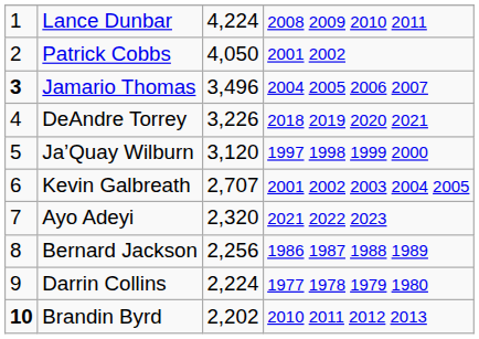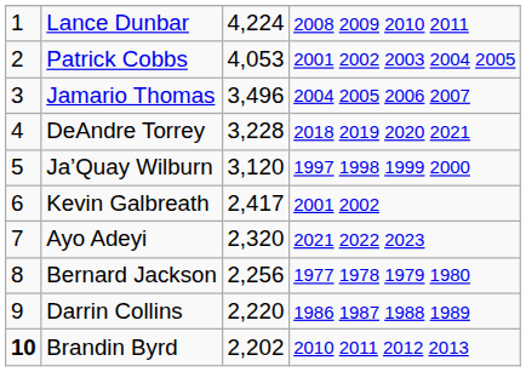 <table class="wikitable">
 <tr>
 </tr>
 <tr>
 <td>1</td>
 <td><a href='#'>Lance Dunbar</a></td>
 <td>4,224</td>
 <td style="font-size:80%;"><a href='#'>2008</a> <a href='#'>2009</a> <a href='#'>2010</a> <a href='#'>2011</a></td>
 </tr>
 <tr>
 <td>2</td>
 <td><a href='#'>Patrick Cobbs</a></td>
-<td>4,050</td>
-<td style="font-size:80%;"><a href='#'>2001</a> <a href='#'>2002</a></td>
+<td>4,053</td>
+<td style="font-size:80%;"><a href='#'>2001</a> <a href='#'>2002</a> <a href='#'>2003</a> <a href='#'>2004</a> <a href='#'>2005</a></td>
 </tr>
 <tr>
-<td><strong>3</strong></td>
+<td>3</td>
 <td><a href='#'>Jamario Thomas</a></td>
 <td>3,496</td>
 <td style="font-size:80%;"><a href='#'>2004</a> <a href='#'>2005</a> <a href='#'>2006</a> <a href='#'>2007</a></td>
 </tr>
 <tr>
 <td>4</td>
 <td>DeAndre Torrey</td>
-<td>3,226</td>
+<td>3,228</td>
 <td style="font-size:80%;"><a href='#'>2018</a> <a href='#'>2019</a> <a href='#'>2020</a> <a href='#'>2021</a></td>
 </tr>
 <tr>
 <td>5</td>
 <td>Ja’Quay Wilburn</td>
 <td>3,120</td>
 <td style="font-size:80%;"><a href='#'>1997</a> <a href='#'>1998</a> <a href='#'>1999</a> <a href='#'>2000</a></td>
 </tr>
 <tr>
 <td>6</td>
 <td>Kevin Galbreath</td>
-<td>2,707</td>
-<td style="font-size:80%;"><a href='#'>2001</a> <a href='#'>2002</a> <a href='#'>2003</a> <a href='#'>2004</a> <a href='#'>2005</a></td>
+<td>2,417</td>
+<td style="font-size:80%;"><a href='#'>2001</a> <a href='#'>2002</a></td>
 </tr>
 <tr>
 <td>7</td>
 <td>Ayo Adeyi</td>
 <td>2,320</td>
 <td style="font-size:80%;"><a href='#'>2021</a> <a href='#'>2022</a> <a href='#'>2023</a></td>
 </tr>
 <tr>
 <td>8</td>
 <td>Bernard Jackson</td>
 <td>2,256</td>
-<td style="font-size:80%;"><a href='#'>1986</a> <a href='#'>1987</a> <a href='#'>1988</a> <a href='#'>1989</a></td>
+<td style="font-size:80%;"><a href='#'>1977</a> <a href='#'>1978</a> <a href='#'>1979</a> <a href='#'>1980</a></td>
 </tr>
 <tr>
 <td>9</td>
 <td>Darrin Collins</td>
-<td>2,224</td>
-<td style="font-size:80%;"><a href='#'>1977</a> <a href='#'>1978</a> <a href='#'>1979</a> <a href='#'>1980</a></td>
+<td>2,220</td>
+<td style="font-size:80%;"><a href='#'>1986</a> <a href='#'>1987</a> <a href='#'>1988</a> <a href='#'>1989</a></td>
 </tr>
 <tr>
 <td><strong>10</strong></td>
 <td>Brandin Byrd</td>
 <td>2,202</td>
 <td style="font-size:80%;"><a href='#'>2010</a> <a href='#'>2011</a> <a href='#'>2012</a> <a href='#'>2013</a></td>
 </tr>
 </table>
